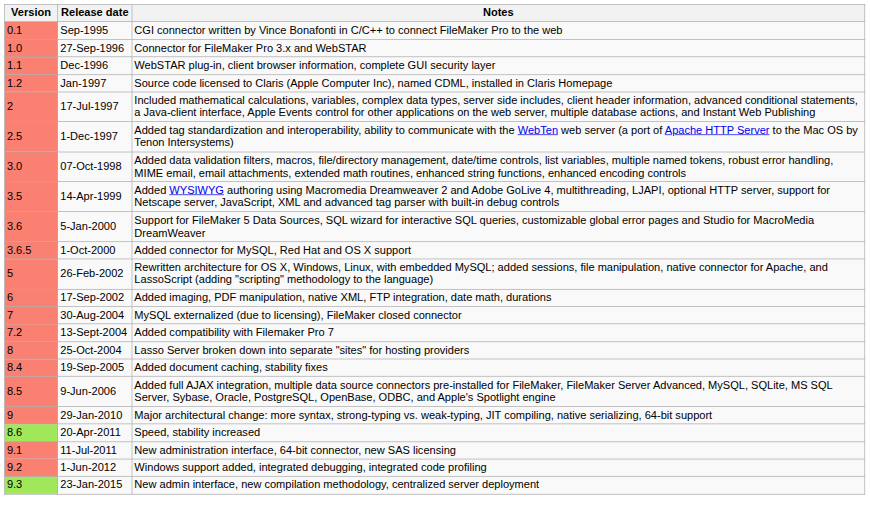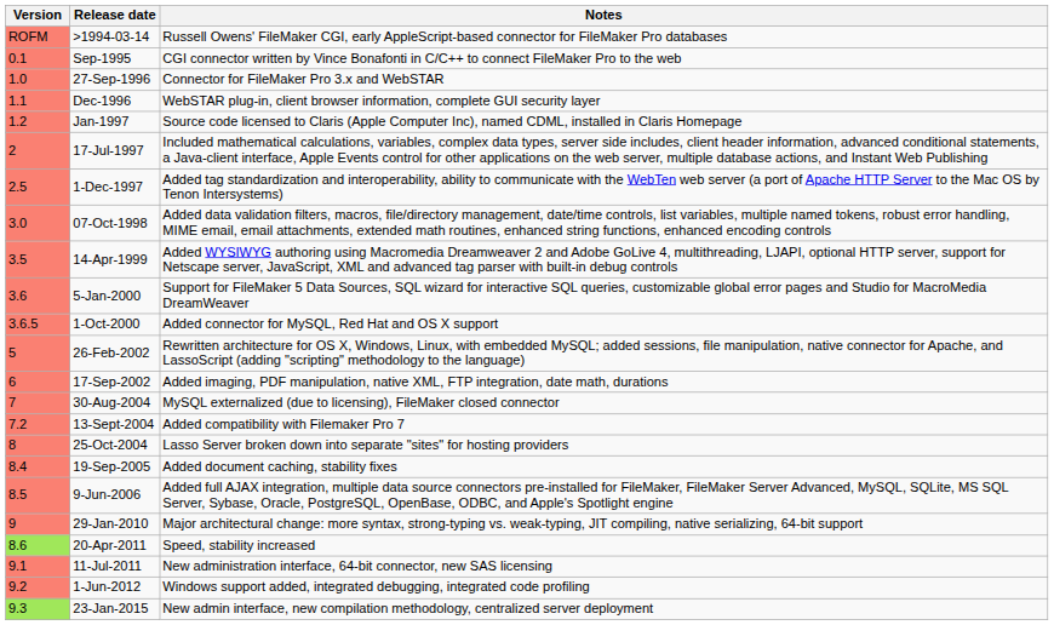 <table class="wikitable">
 <tr>
 <th style="width:70px;">Version</th>
 <th style="width:100px;">Release date</th>
 <th>Notes</th>
+</tr>
+<tr>
+<td style="background:salmon;">ROFM</td>
+<td>>1994-03-14</td>
+<td>Russell Owens' FileMaker CGI, early AppleScript-based connector for FileMaker Pro databases</td>
 </tr>
 <tr>
 <td style="background:salmon;">0.1</td>
 <td>Sep-1995</td>
 <td>CGI connector written by Vince Bonafonti in C/C++ to connect FileMaker Pro to the web</td>
 </tr>
 <tr>
 <td style="background:salmon;">1.0</td>
 <td>27-Sep-1996</td>
 <td>Connector for FileMaker Pro 3.x and WebSTAR</td>
 </tr>
 <tr>
 <td style="background:salmon;">1.1</td>
 <td>Dec-1996</td>
 <td>WebSTAR plug-in, client browser information, complete GUI security layer</td>
 </tr>
 <tr>
 <td style="background:salmon;">1.2</td>
 <td>Jan-1997</td>
 <td>Source code licensed to Claris (Apple Computer Inc), named CDML, installed in Claris Homepage</td>
 </tr>
 <tr>
 <td style="background:salmon;">2</td>
 <td>17-Jul-1997</td>
 <td>Included mathematical calculations, variables, complex data types, server side includes, client header information, advanced conditional statements, a Java-client interface, Apple Events control for other applications on the web server, multiple database actions, and Instant Web Publishing</td>
 </tr>
 <tr>
 <td style="background:salmon;">2.5</td>
 <td>1-Dec-1997</td>
 <td>Added tag standardization and interoperability, ability to communicate with the <a href='#'>WebTen</a> web server (a port of <a href='#'>Apache HTTP Server</a> to the Mac OS by Tenon Intersystems)</td>
 </tr>
 <tr>
 <td style="background:salmon;">3.0</td>
 <td>07-Oct-1998</td>
 <td>Added data validation filters, macros, file/directory management, date/time controls, list variables, multiple named tokens, robust error handling, MIME email, email attachments, extended math routines, enhanced string functions, enhanced encoding controls</td>
 </tr>
 <tr>
 <td style="background:salmon;">3.5</td>
 <td>14-Apr-1999</td>
 <td>Added <a href='#'>WYSIWYG</a> authoring using Macromedia Dreamweaver 2 and Adobe GoLive 4, multithreading, LJAPI, optional HTTP server, support for Netscape server, JavaScript, XML and advanced tag parser with built-in debug controls</td>
 </tr>
 <tr>
 <td style="background:salmon;">3.6</td>
 <td>5-Jan-2000</td>
 <td>Support for FileMaker 5 Data Sources, SQL wizard for interactive SQL queries, customizable global error pages and Studio for MacroMedia DreamWeaver</td>
 </tr>
 <tr>
 <td style="background:salmon;">3.6.5</td>
 <td>1-Oct-2000</td>
 <td>Added connector for MySQL, Red Hat and OS X support</td>
 </tr>
 <tr>
 <td style="background:salmon;">5</td>
 <td>26-Feb-2002</td>
 <td>Rewritten architecture for OS X, Windows, Linux, with embedded MySQL; added sessions, file manipulation, native connector for Apache, and LassoScript (adding "scripting" methodology to the language)</td>
 </tr>
 <tr>
 <td style="background:salmon;">6</td>
 <td>17-Sep-2002</td>
 <td>Added imaging, PDF manipulation, native XML, FTP integration, date math, durations</td>
 </tr>
 <tr>
 <td style="background:salmon;">7</td>
 <td>30-Aug-2004</td>
 <td>MySQL externalized (due to licensing), FileMaker closed connector</td>
 </tr>
 <tr>
 <td style="background:salmon;">7.2</td>
 <td>13-Sept-2004</td>
 <td>Added compatibility with Filemaker Pro 7</td>
 </tr>
 <tr>
 <td style="background:salmon;">8</td>
 <td>25-Oct-2004</td>
 <td>Lasso Server broken down into separate "sites" for hosting providers</td>
 </tr>
 <tr>
 <td style="background:salmon;">8.4</td>
 <td>19-Sep-2005</td>
 <td>Added document caching, stability fixes</td>
 </tr>
 <tr>
 <td style="background:salmon;">8.5</td>
 <td>9-Jun-2006</td>
 <td>Added full AJAX integration, multiple data source connectors pre-installed for FileMaker, FileMaker Server Advanced, MySQL, SQLite, MS SQL Server, Sybase, Oracle, PostgreSQL, OpenBase, ODBC, and Apple's Spotlight engine</td>
 </tr>
 <tr>
 <td style="background:salmon;">9</td>
 <td>29-Jan-2010</td>
 <td>Major architectural change: more syntax, strong-typing vs. weak-typing, JIT compiling, native serializing, 64-bit support</td>
 </tr>
 <tr>
 <td style="background:#a0e75a;">8.6</td>
 <td>20-Apr-2011</td>
 <td>Speed, stability increased</td>
 </tr>
 <tr>
 <td style="background:salmon;">9.1</td>
 <td>11-Jul-2011</td>
 <td>New administration interface, 64-bit connector, new SAS licensing</td>
 </tr>
 <tr>
 <td style="background:salmon;">9.2</td>
 <td>1-Jun-2012</td>
 <td>Windows support added, integrated debugging, integrated code profiling</td>
 </tr>
 <tr>
 <td style="background:#a0e75a;">9.3</td>
 <td>23-Jan-2015</td>
 <td>New admin interface, new compilation methodology, centralized server deployment</td>
 </tr>
 </table>
